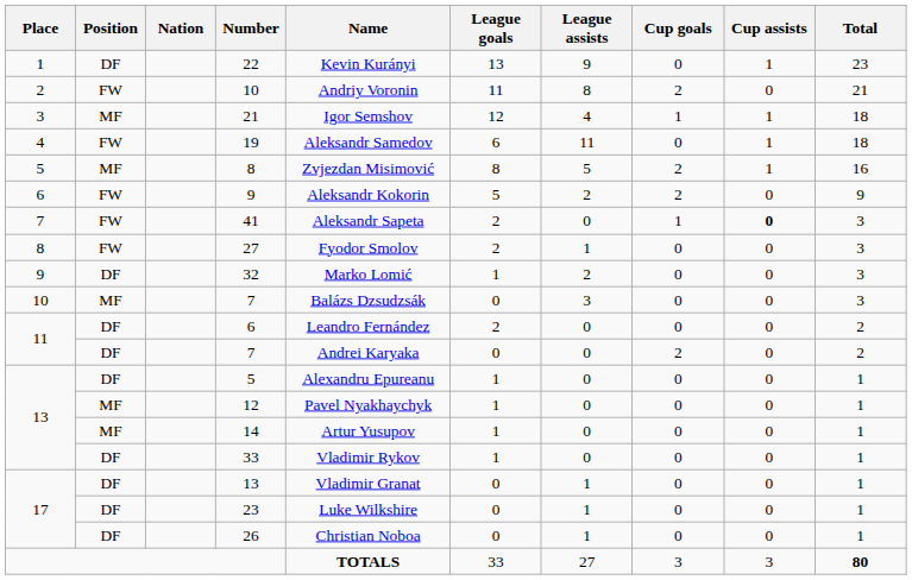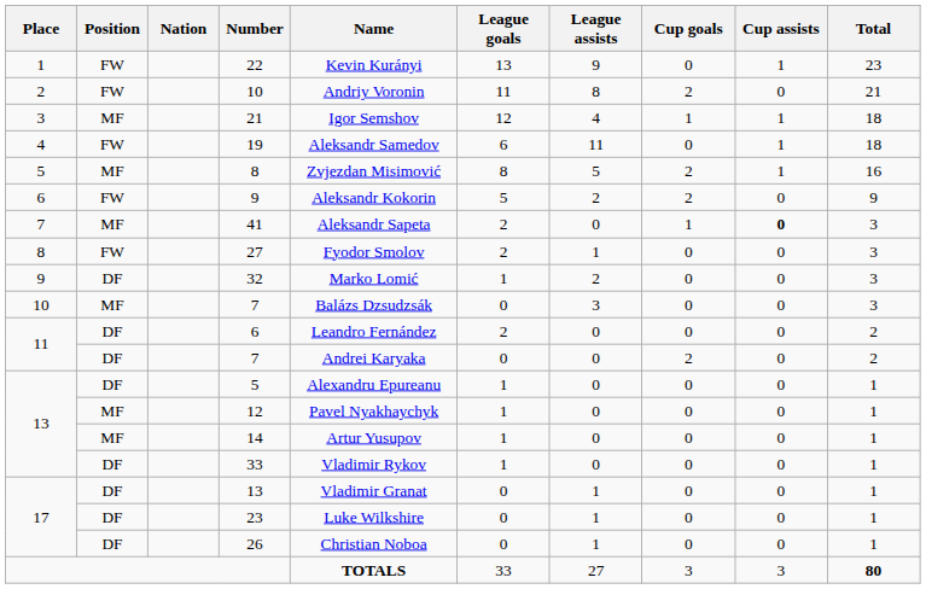 <table class="wikitable" style="font-size: 95%; text-align: center;">
 <tr>
 <th width=60>Place</th>
 <th width=60>Position</th>
 <th width=60>Nation</th>
 <th width=60>Number</th>
 <th width=150>Name</th>
 <th width=80>League goals</th>
 <th width=80>League assists</th>
 <th width=80>Cup goals</th>
 <th width=80>Cup assists</th>
 <th width=80>Total</th>
 </tr>
 <tr>
 <td>1</td>
-<td>DF</td>
+<td>FW</td>
 <td></td>
 <td>22</td>
 <td><a href='#'>Kevin Kurányi</a></td>
 <td>13</td>
 <td>9</td>
 <td>0</td>
 <td>1</td>
 <td>23</td>
 </tr>
 <tr>
 <td>2</td>
 <td>FW</td>
 <td></td>
 <td>10</td>
 <td><a href='#'>Andriy Voronin</a></td>
 <td>11</td>
 <td>8</td>
 <td>2</td>
 <td>0</td>
 <td>21</td>
 </tr>
 <tr>
 <td>3</td>
 <td>MF</td>
 <td></td>
 <td>21</td>
 <td><a href='#'>Igor Semshov</a></td>
 <td>12</td>
 <td>4</td>
 <td>1</td>
 <td>1</td>
 <td>18</td>
 </tr>
 <tr>
 <td>4</td>
 <td>FW</td>
 <td></td>
 <td>19</td>
 <td><a href='#'>Aleksandr Samedov</a></td>
 <td>6</td>
 <td>11</td>
 <td>0</td>
 <td>1</td>
 <td>18</td>
 </tr>
 <tr>
 <td>5</td>
 <td>MF</td>
 <td></td>
 <td>8</td>
 <td><a href='#'>Zvjezdan Misimović</a></td>
 <td>8</td>
 <td>5</td>
 <td>2</td>
 <td>1</td>
 <td>16</td>
 </tr>
 <tr>
 <td>6</td>
 <td>FW</td>
 <td></td>
 <td>9</td>
 <td><a href='#'>Aleksandr Kokorin</a></td>
 <td>5</td>
 <td>2</td>
 <td>2</td>
 <td>0</td>
 <td>9</td>
 </tr>
 <tr>
 <td>7</td>
-<td>FW</td>
+<td>MF</td>
 <td></td>
 <td>41</td>
 <td><a href='#'>Aleksandr Sapeta</a></td>
 <td>2</td>
 <td>0</td>
 <td>1</td>
 <td><strong>0</strong></td>
 <td>3</td>
 </tr>
 <tr>
 <td>8</td>
 <td>FW</td>
 <td></td>
 <td>27</td>
 <td><a href='#'>Fyodor Smolov</a></td>
 <td>2</td>
 <td>1</td>
 <td>0</td>
 <td>0</td>
 <td>3</td>
 </tr>
 <tr>
 <td>9</td>
 <td>DF</td>
 <td></td>
 <td>32</td>
 <td><a href='#'>Marko Lomić</a></td>
 <td>1</td>
 <td>2</td>
 <td>0</td>
 <td>0</td>
 <td>3</td>
 </tr>
 <tr>
 <td>10</td>
 <td>MF</td>
 <td></td>
 <td>7</td>
 <td><a href='#'>Balázs Dzsudzsák</a></td>
 <td>0</td>
 <td>3</td>
 <td>0</td>
 <td>0</td>
 <td>3</td>
 </tr>
 <tr>
 <td rowspan="2">11</td>
 <td>DF</td>
 <td></td>
 <td>6</td>
 <td><a href='#'>Leandro Fernández</a></td>
 <td>2</td>
 <td>0</td>
 <td>0</td>
 <td>0</td>
 <td>2</td>
 </tr>
 <tr>
 <td>DF</td>
 <td></td>
 <td>7</td>
 <td><a href='#'>Andrei Karyaka</a></td>
 <td>0</td>
 <td>0</td>
 <td>2</td>
 <td>0</td>
 <td>2</td>
 </tr>
 <tr>
 <td rowspan="4">13</td>
 <td>DF</td>
 <td></td>
 <td>5</td>
 <td><a href='#'>Alexandru Epureanu</a></td>
 <td>1</td>
 <td>0</td>
 <td>0</td>
 <td>0</td>
 <td>1</td>
 </tr>
 <tr>
 <td>MF</td>
 <td></td>
 <td>12</td>
 <td><a href='#'>Pavel Nyakhaychyk</a></td>
 <td>1</td>
 <td>0</td>
 <td>0</td>
 <td>0</td>
 <td>1</td>
 </tr>
 <tr>
 <td>MF</td>
 <td></td>
 <td>14</td>
 <td><a href='#'>Artur Yusupov</a></td>
 <td>1</td>
 <td>0</td>
 <td>0</td>
 <td>0</td>
 <td>1</td>
 </tr>
 <tr>
 <td>DF</td>
 <td></td>
 <td>33</td>
 <td><a href='#'>Vladimir Rykov</a></td>
 <td>1</td>
 <td>0</td>
 <td>0</td>
 <td>0</td>
 <td>1</td>
 </tr>
 <tr>
 <td rowspan="3">17</td>
 <td>DF</td>
 <td></td>
 <td>13</td>
 <td><a href='#'>Vladimir Granat</a></td>
 <td>0</td>
 <td>1</td>
 <td>0</td>
 <td>0</td>
 <td>1</td>
 </tr>
 <tr>
 <td>DF</td>
 <td></td>
 <td>23</td>
 <td><a href='#'>Luke Wilkshire</a></td>
 <td>0</td>
 <td>1</td>
 <td>0</td>
 <td>0</td>
 <td>1</td>
 </tr>
 <tr>
 <td>DF</td>
 <td></td>
 <td>26</td>
 <td><a href='#'>Christian Noboa</a></td>
 <td>0</td>
 <td>1</td>
 <td>0</td>
 <td>0</td>
 <td>1</td>
 </tr>
 <tr>
 <td colspan="4"></td>
 <td><strong>TOTALS</strong></td>
 <td>33</td>
 <td>27</td>
 <td>3</td>
 <td>3</td>
 <td><strong>80</strong></td>
 </tr>
 </table>
